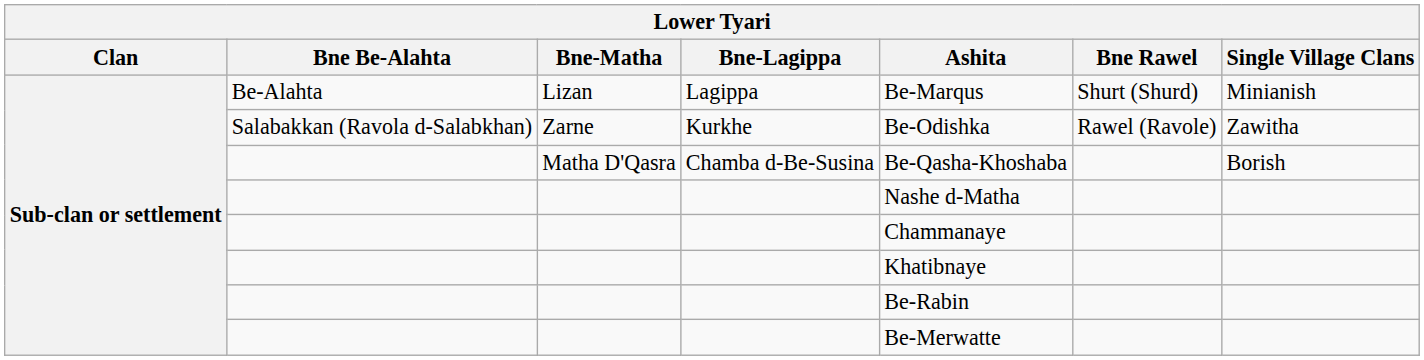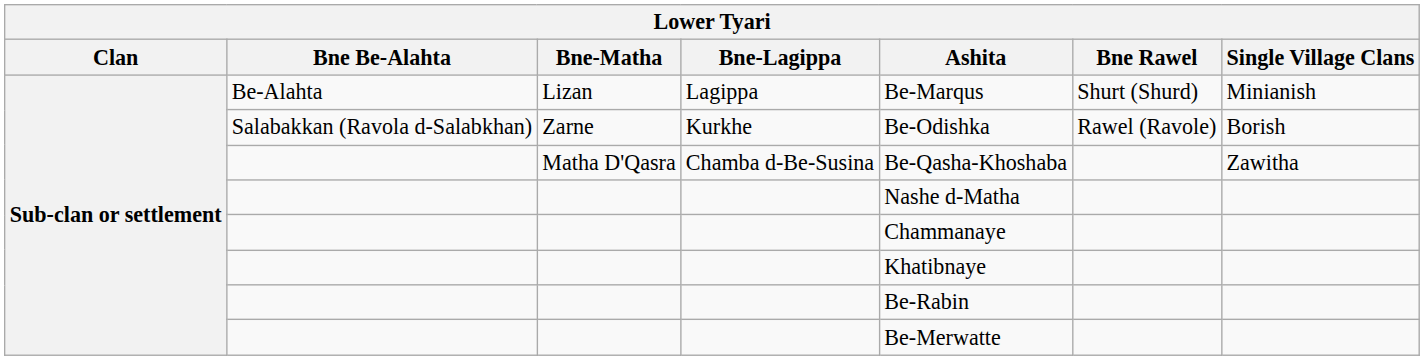 <table class="wikitable">
 <tr>
 <th colspan="7">Lower Tyari</th>
 </tr>
 <tr>
 <th>Clan</th>
 <th>Bne Be-Alahta</th>
 <th>Bne-Matha</th>
 <th>Bne-Lagippa</th>
 <th>Ashita</th>
 <th>Bne Rawel</th>
 <th>Single Village Clans</th>
 </tr>
 <tr>
 <th rowspan="8">Sub-clan or settlement</th>
 <td>Be-Alahta</td>
 <td>Lizan</td>
 <td>Lagippa</td>
 <td>Be-Marqus</td>
 <td>Shurt (Shurd)</td>
 <td>Minianish</td>
 </tr>
 <tr>
 <td>Salabakkan (Ravola d-Salabkhan)</td>
 <td>Zarne</td>
 <td>Kurkhe</td>
 <td>Be-Odishka</td>
 <td>Rawel (Ravole)</td>
-<td>Zawitha</td>
+<td>Borish</td>
 </tr>
 <tr>
 <td></td>
 <td>Matha D'Qasra</td>
 <td>Chamba d-Be-Susina</td>
 <td>Be-Qasha-Khoshaba</td>
 <td></td>
-<td>Borish</td>
+<td>Zawitha</td>
 </tr>
 <tr>
 <td></td>
 <td></td>
 <td></td>
 <td>Nashe d-Matha</td>
 <td></td>
 <td></td>
 </tr>
 <tr>
 <td></td>
 <td></td>
 <td></td>
 <td>Chammanaye</td>
 <td></td>
 <td></td>
 </tr>
 <tr>
 <td></td>
 <td></td>
 <td></td>
 <td>Khatibnaye</td>
 <td></td>
 <td></td>
 </tr>
 <tr>
 <td></td>
 <td></td>
 <td></td>
 <td>Be-Rabin</td>
 <td></td>
 <td></td>
 </tr>
 <tr>
 <td></td>
 <td></td>
 <td></td>
 <td>Be-Merwatte</td>
 <td></td>
 <td></td>
 </tr>
 </table>
